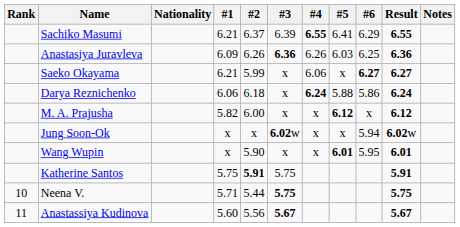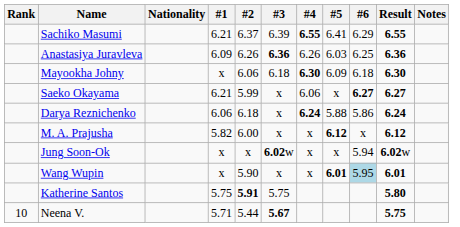 <table class="wikitable sortable" style="text-align:center;font-size:95%">
 <tr>
 <th>Rank</th>
 <th>Name</th>
 <th>Nationality</th>
 <th>#1</th>
 <th>#2</th>
 <th>#3</th>
 <th>#4</th>
 <th>#5</th>
 <th>#6</th>
 <th>Result</th>
 <th>Notes</th>
 </tr>
 <tr>
 <td></td>
 <td align=left><a href='#'>Sachiko Masumi</a></td>
 <td align=left></td>
 <td>6.21</td>
 <td>6.37</td>
 <td>6.39</td>
 <td><strong>6.55</strong></td>
 <td>6.41</td>
 <td>6.29</td>
 <td><strong>6.55</strong></td>
 <td></td>
 </tr>
 <tr>
 <td></td>
 <td align=left><a href='#'>Anastasiya Juravleva</a></td>
 <td align=left></td>
 <td>6.09</td>
 <td>6.26</td>
 <td><strong>6.36</strong></td>
 <td>6.26</td>
 <td>6.03</td>
 <td>6.25</td>
 <td><strong>6.36</strong></td>
+<td></td>
+</tr>
+<tr>
+<td></td>
+<td align=left><a href='#'>Mayookha Johny</a></td>
+<td align=left></td>
+<td>x</td>
+<td>6.06</td>
+<td>6.18</td>
+<td><strong>6.30</strong></td>
+<td>6.09</td>
+<td>6.18</td>
+<td><strong>6.30</strong></td>
 <td></td>
 </tr>
 <tr>
 <td></td>
 <td align=left><a href='#'>Saeko Okayama</a></td>
 <td align=left></td>
 <td>6.21</td>
 <td>5.99</td>
 <td>x</td>
 <td>6.06</td>
 <td>x</td>
 <td><strong>6.27</strong></td>
 <td><strong>6.27</strong></td>
 <td></td>
 </tr>
 <tr>
 <td></td>
 <td align=left><a href='#'>Darya Reznichenko</a></td>
 <td align=left></td>
 <td>6.06</td>
 <td>6.18</td>
 <td>x</td>
 <td><strong>6.24</strong></td>
 <td>5.88</td>
 <td>5.86</td>
 <td><strong>6.24</strong></td>
 <td></td>
 </tr>
 <tr>
 <td></td>
 <td align=left><a href='#'>M. A. Prajusha</a></td>
 <td align=left></td>
 <td>5.82</td>
 <td>6.00</td>
 <td>x</td>
 <td>x</td>
 <td><strong>6.12</strong></td>
 <td>x</td>
 <td><strong>6.12</strong></td>
 <td></td>
 </tr>
 <tr>
 <td></td>
 <td align=left><a href='#'>Jung Soon-Ok</a></td>
 <td align=left></td>
 <td>x</td>
 <td>x</td>
 <td><strong>6.02</strong>w</td>
 <td>x</td>
 <td>x</td>
 <td>5.94</td>
 <td><strong>6.02</strong>w</td>
 <td></td>
 </tr>
 <tr>
 <td></td>
 <td align=left><a href='#'>Wang Wupin</a></td>
 <td align=left></td>
 <td>x</td>
 <td>5.90</td>
 <td>x</td>
 <td>x</td>
 <td><strong>6.01</strong></td>
-<td>5.95</td>
+<td style="background: lightblue;">5.95</td>
 <td><strong>6.01</strong></td>
 <td></td>
 </tr>
 <tr>
 <td></td>
 <td align=left><a href='#'>Katherine Santos</a></td>
 <td align=left></td>
 <td>5.75</td>
 <td><strong>5.91</strong></td>
 <td>5.75</td>
 <td></td>
 <td></td>
 <td></td>
-<td><strong>5.91</strong></td>
+<td><strong>5.80</strong></td>
 <td></td>
 </tr>
 <tr>
 <td>10</td>
 <td align=left>Neena V.</td>
 <td align=left></td>
 <td>5.71</td>
 <td>5.44</td>
-<td><strong>5.75</strong></td>
+<td><strong>5.67</strong></td>
 <td></td>
 <td></td>
 <td></td>
 <td><strong>5.75</strong></td>
 <td></td>
 </tr>
-<tr>
-<td>11</td>
-<td align=left><a href='#'>Anastassiya Kudinova</a></td>
-<td align=left></td>
-<td>5.60</td>
-<td>5.56</td>
-<td><strong>5.67</strong></td>
-<td></td>
-<td></td>
-<td></td>
-<td><strong>5.67</strong></td>
-<td></td>
-</tr>
 </table>
